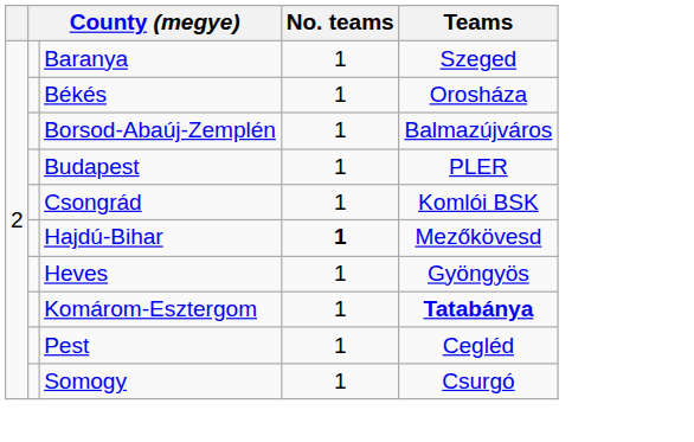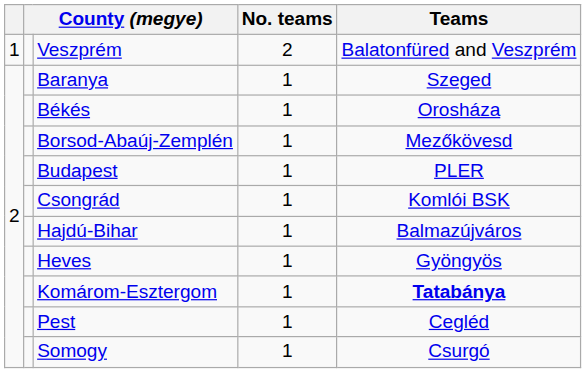 <table class="wikitable">
 <tr>
 <th></th>
 <th colspan=2><a href='#'>County</a> <em>(megye)</em></th>
 <th>No. teams</th>
 <th>Teams</th>
+</tr>
+<tr>
+<td rowspan=1>1</td>
+<td align=center></td>
+<td><a href='#'>Veszprém</a></td>
+<td align=center>2</td>
+<td align=center><a href='#'>Balatonfüred</a> and <a href='#'>Veszprém</a></td>
 </tr>
 <tr>
 <td rowspan=10>2</td>
 <td align=center></td>
 <td><a href='#'>Baranya</a></td>
 <td align=center>1</td>
 <td align=center><a href='#'>Szeged</a></td>
 </tr>
 <tr>
 <td align=center></td>
 <td><a href='#'>Békés</a></td>
 <td align=center>1</td>
 <td align=center><a href='#'>Orosháza</a></td>
 </tr>
 <tr>
 <td align=center></td>
 <td><a href='#'>Borsod-Abaúj-Zemplén</a></td>
 <td align=center>1</td>
-<td align=center><a href='#'>Balmazújváros</a></td>
+<td align=center><a href='#'>Mezőkövesd</a></td>
 </tr>
 <tr>
 <td align=center></td>
 <td><a href='#'>Budapest</a></td>
 <td align=center>1</td>
 <td align=center><a href='#'>PLER</a></td>
 </tr>
 <tr>
 <td align=center></td>
 <td><a href='#'>Csongrád</a></td>
 <td align=center>1</td>
 <td align=center><a href='#'>Komlói BSK</a></td>
 </tr>
 <tr>
 <td align=center></td>
 <td><a href='#'>Hajdú-Bihar</a></td>
-<td align=center><strong>1</strong></td>
-<td align=center><a href='#'>Mezőkövesd</a></td>
+<td align=center>1</td>
+<td align=center><a href='#'>Balmazújváros</a></td>
 </tr>
 <tr>
 <td align=center></td>
 <td><a href='#'>Heves</a></td>
 <td align=center>1</td>
 <td align=center><a href='#'>Gyöngyös</a></td>
 </tr>
 <tr>
 <td align=center></td>
 <td><a href='#'>Komárom-Esztergom</a></td>
 <td align=center>1</td>
 <td align=center><strong><a href='#'>Tatabánya</a></strong></td>
 </tr>
 <tr>
 <td align=center></td>
 <td><a href='#'>Pest</a></td>
 <td align=center>1</td>
 <td align=center><a href='#'>Cegléd</a></td>
 </tr>
 <tr>
 <td align=center></td>
 <td><a href='#'>Somogy</a></td>
 <td align=center>1</td>
 <td align=center><a href='#'>Csurgó</a></td>
 </tr>
 </table>
